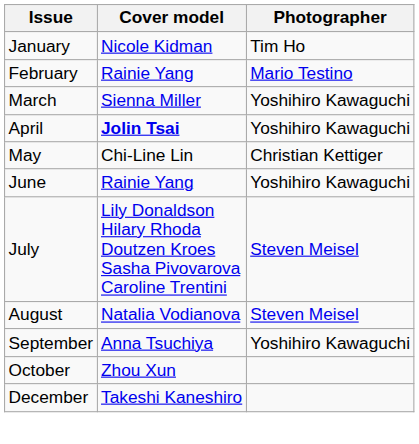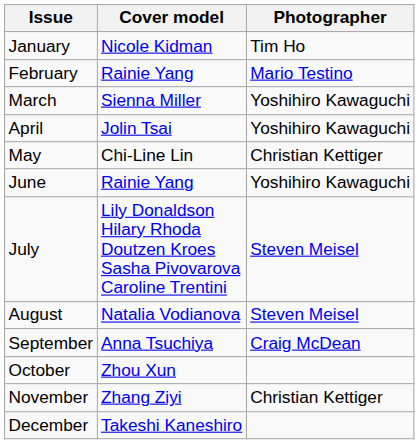 <table class="wikitable">
 <tr>
 <th>Issue</th>
 <th>Cover model</th>
 <th>Photographer</th>
 </tr>
 <tr>
 <td>January</td>
 <td><a href='#'>Nicole Kidman</a></td>
 <td>Tim Ho</td>
 </tr>
 <tr>
 <td>February</td>
 <td><a href='#'>Rainie Yang</a></td>
 <td><a href='#'>Mario Testino</a></td>
 </tr>
 <tr>
 <td>March</td>
 <td><a href='#'>Sienna Miller</a></td>
 <td>Yoshihiro Kawaguchi</td>
 </tr>
 <tr>
 <td>April</td>
-<td><strong><a href='#'>Jolin Tsai</a></strong></td>
+<td><a href='#'>Jolin Tsai</a></td>
 <td>Yoshihiro Kawaguchi</td>
 </tr>
 <tr>
 <td>May</td>
 <td>Chi-Line Lin</td>
 <td>Christian Kettiger</td>
 </tr>
 <tr>
 <td>June</td>
 <td><a href='#'>Rainie Yang</a></td>
 <td>Yoshihiro Kawaguchi</td>
 </tr>
 <tr>
 <td>July</td>
 <td><a href='#'>Lily Donaldson</a> <br> <a href='#'>Hilary Rhoda</a> <br> <a href='#'>Doutzen Kroes</a> <br> <a href='#'>Sasha Pivovarova</a> <br> <a href='#'>Caroline Trentini</a></td>
 <td><a href='#'>Steven Meisel</a></td>
 </tr>
 <tr>
 <td>August</td>
 <td><a href='#'>Natalia Vodianova</a></td>
 <td><a href='#'>Steven Meisel</a></td>
 </tr>
 <tr>
 <td>September</td>
 <td><a href='#'>Anna Tsuchiya</a></td>
-<td>Yoshihiro Kawaguchi</td>
+<td><a href='#'>Craig McDean</a></td>
 </tr>
 <tr>
 <td>October</td>
 <td><a href='#'>Zhou Xun</a></td>
 <td></td>
 </tr>
 <tr>
+<td>November</td>
+<td><a href='#'>Zhang Ziyi</a></td>
+<td>Christian Kettiger</td>
+</tr>
+<tr>
 <td>December</td>
 <td><a href='#'>Takeshi Kaneshiro</a></td>
 <td></td>
 </tr>
 </table>
